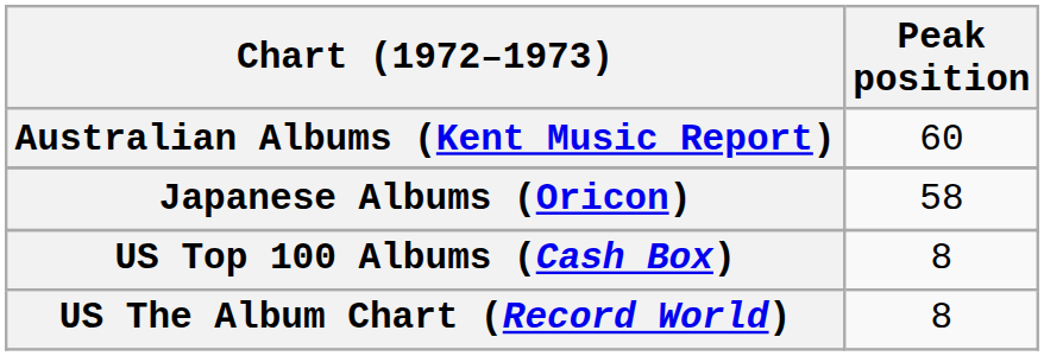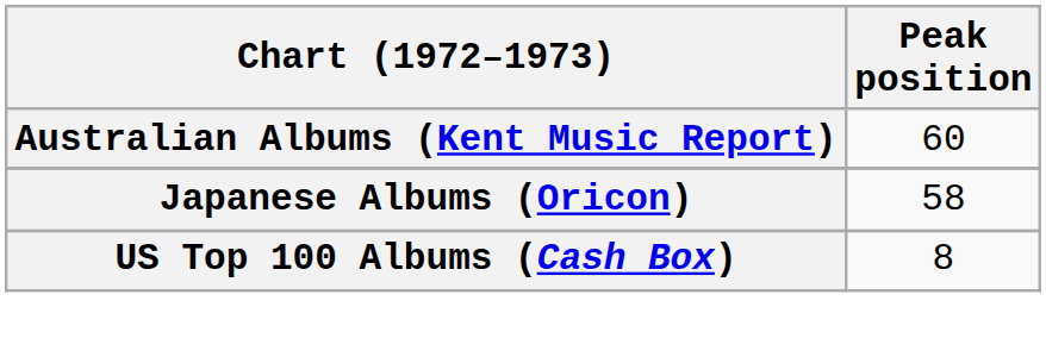 <table class="wikitable sortable plainrowheaders" style="text-align:center">
 <tr>
 <th scope="col">Chart (1972–1973)</th>
 <th scope="col">Peak<br>position</th>
 </tr>
 <tr>
 <th scope="row">Australian Albums (<a href='#'>Kent Music Report</a>)</th>
 <td>60</td>
 </tr>
 <tr>
 </tr>
 <tr>
 <th scope="row">Japanese Albums (<a href='#'>Oricon</a>)</th>
 <td>58</td>
 </tr>
 <tr>
 </tr>
 <tr>
 <th scope="row">US Top 100 Albums (<em><a href='#'>Cash Box</a></em>)</th>
 <td>8</td>
 </tr>
-<tr>
-<th scope="row">US The Album Chart (<em><a href='#'>Record World</a></em>)</th>
-<td>8</td>
-</tr>
 </table>
